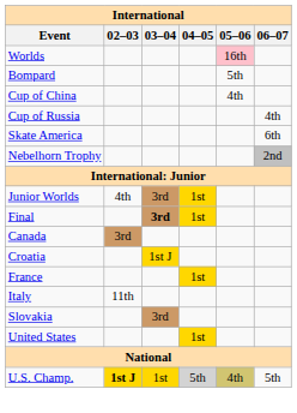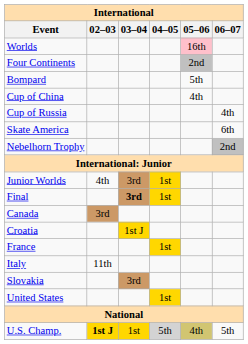 <table class="wikitable" style="text-align:center">
 <tr>
 <th colspan="6" style="background-color: #ffdead; " align="center">International</th>
 </tr>
 <tr>
 <th>Event</th>
 <th>02–03</th>
 <th>03–04</th>
 <th>04–05</th>
 <th>05–06</th>
 <th>06–07</th>
 </tr>
 <tr>
 <td align=left><a href='#'>Worlds</a></td>
 <td></td>
 <td></td>
 <td></td>
 <td style="background: pink;">16th</td>
+<td></td>
+</tr>
+<tr>
+<td align=left><a href='#'>Four Continents</a></td>
+<td></td>
+<td></td>
+<td></td>
+<td bgcolor=silver>2nd</td>
 <td></td>
 </tr>
 <tr>
 <td align=left> <a href='#'>Bompard</a></td>
 <td></td>
 <td></td>
 <td></td>
 <td>5th</td>
 <td></td>
 </tr>
 <tr>
 <td align=left> <a href='#'>Cup of China</a></td>
 <td></td>
 <td></td>
 <td></td>
 <td>4th</td>
 <td></td>
 </tr>
 <tr>
 <td align=left> <a href='#'>Cup of Russia</a></td>
 <td></td>
 <td></td>
 <td></td>
 <td></td>
 <td>4th</td>
 </tr>
 <tr>
 <td align=left> <a href='#'>Skate America</a></td>
 <td></td>
 <td></td>
 <td></td>
 <td></td>
 <td>6th</td>
 </tr>
 <tr>
 <td align=left><a href='#'>Nebelhorn Trophy</a></td>
 <td></td>
 <td></td>
 <td></td>
 <td></td>
 <td bgcolor=silver>2nd</td>
 </tr>
 <tr>
 <th colspan="6" style="background-color: #ffdead; " align="center">International: Junior</th>
 </tr>
 <tr>
 <td align=left><a href='#'>Junior Worlds</a></td>
 <td>4th</td>
 <td bgcolor=cc9966>3rd</td>
 <td bgcolor=gold>1st</td>
 <td></td>
 <td></td>
 </tr>
 <tr>
 <td align=left> <a href='#'>Final</a></td>
 <td></td>
 <td bgcolor=cc9966><strong>3rd</strong></td>
 <td bgcolor=gold>1st</td>
 <td></td>
 <td></td>
 </tr>
 <tr>
 <td align=left> <a href='#'>Canada</a></td>
 <td bgcolor="cc9966">3rd</td>
 <td></td>
 <td></td>
 <td></td>
 <td></td>
 </tr>
 <tr>
 <td align=left> <a href='#'>Croatia</a></td>
 <td></td>
 <td bgcolor=gold>1st J</td>
 <td></td>
 <td></td>
 <td></td>
 </tr>
 <tr>
 <td align=left> <a href='#'>France</a></td>
 <td></td>
 <td></td>
 <td bgcolor=gold>1st</td>
 <td></td>
 <td></td>
 </tr>
 <tr>
 <td align=left> <a href='#'>Italy</a></td>
 <td>11th</td>
 <td></td>
 <td></td>
 <td></td>
 <td></td>
 </tr>
 <tr>
 <td align=left> <a href='#'>Slovakia</a></td>
 <td></td>
 <td bgcolor=cc9966>3rd</td>
 <td></td>
 <td></td>
 <td></td>
 </tr>
 <tr>
 <td align=left> <a href='#'>United States</a></td>
 <td></td>
 <td></td>
 <td bgcolor=gold>1st</td>
 <td></td>
 <td></td>
 </tr>
 <tr>
 <th colspan="6" style="background-color: #ffdead; " align="center">National</th>
 </tr>
 <tr>
 <td align=left><a href='#'>U.S. Champ.</a></td>
 <td bgcolor="gold"><strong>1st J</strong></td>
 <td bgcolor=gold>1st</td>
 <td style="background: lightgrey;">5th</td>
 <td bgcolor=d1c571>4th</td>
 <td>5th</td>
 </tr>
 </table>
